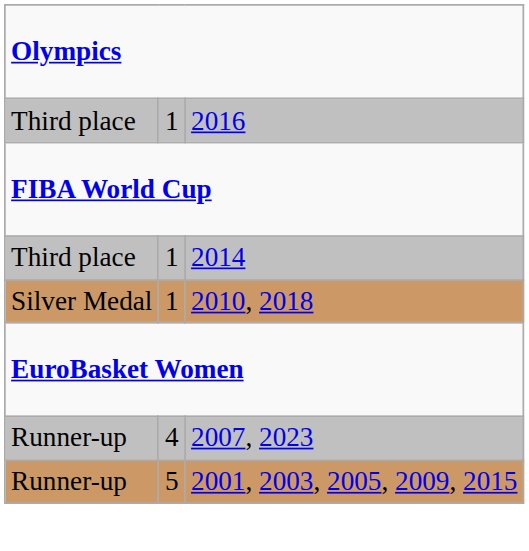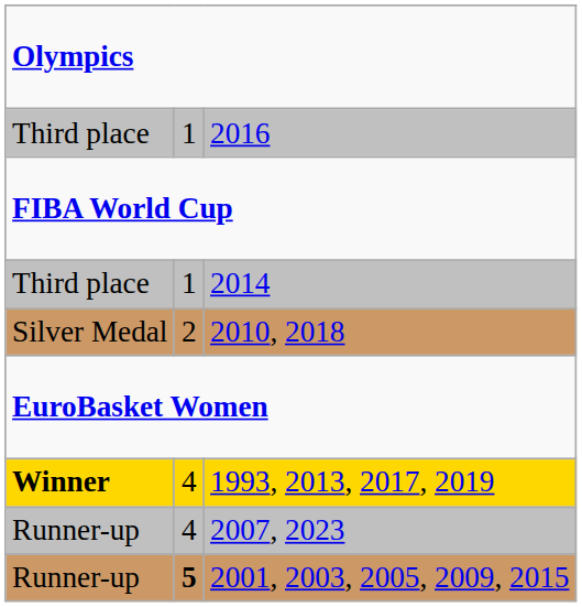 <table class="wikitable">
 <tr>
 <td colspan="3" style="height: 3em;"><strong><a href='#'>Olympics</a></strong></td>
 </tr>
 <tr bgcolor="silver">
 <td>Third place</td>
 <td>1</td>
 <td><a href='#'>2016</a></td>
 </tr>
 <tr>
 <td colspan="3" style="height: 3em;"><strong><a href='#'>FIBA World Cup</a></strong></td>
 </tr>
 <tr bgcolor="silver">
 <td>Third place</td>
 <td>1</td>
 <td><a href='#'>2014</a></td>
 </tr>
 <tr bgcolor="cc9966">
 <td>Silver Medal</td>
-<td>1</td>
+<td>2</td>
 <td><a href='#'>2010</a>, <a href='#'>2018</a></td>
 </tr>
 <tr>
 <td colspan="3" style="height: 3em;"><strong><a href='#'>EuroBasket Women</a></strong></td>
+</tr>
+<tr bgcolor="gold">
+<td><strong>Winner</strong></td>
+<td>4</td>
+<td><a href='#'>1993</a>, <a href='#'>2013</a>, <a href='#'>2017</a>, <a href='#'>2019</a></td>
 </tr>
 <tr bgcolor="silver">
 <td>Runner-up</td>
 <td>4</td>
 <td><a href='#'>2007</a>, <a href='#'>2023</a></td>
 </tr>
 <tr bgcolor="cc9966">
 <td>Runner-up</td>
-<td>5</td>
+<td><strong>5</strong></td>
 <td><a href='#'>2001</a>, <a href='#'>2003</a>, <a href='#'>2005</a>, <a href='#'>2009</a>, <a href='#'>2015</a></td>
 </tr>
 </table>
